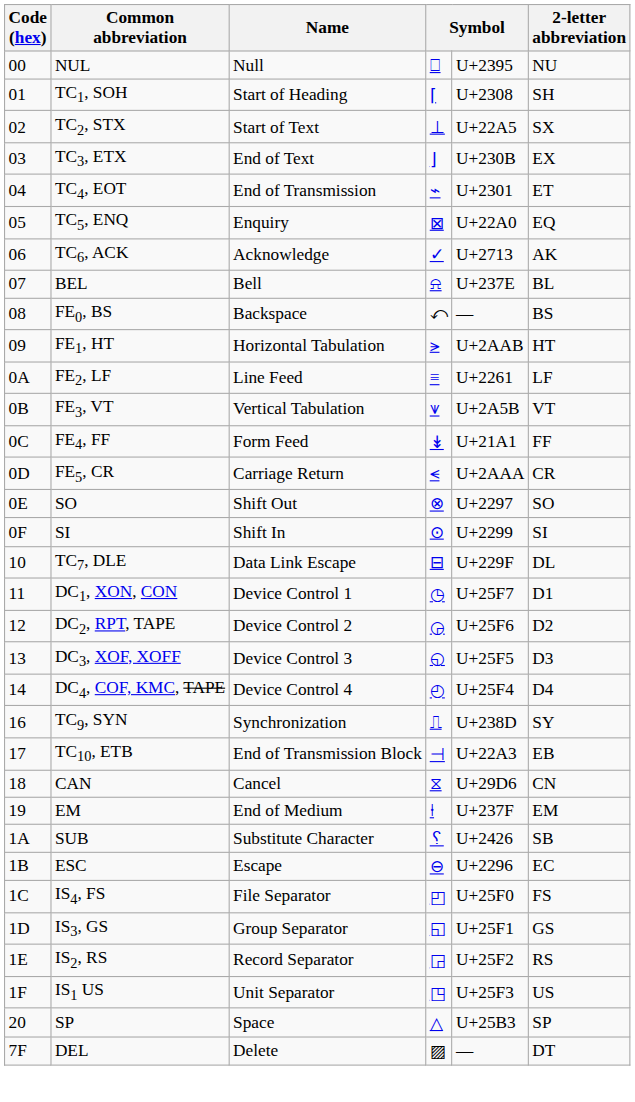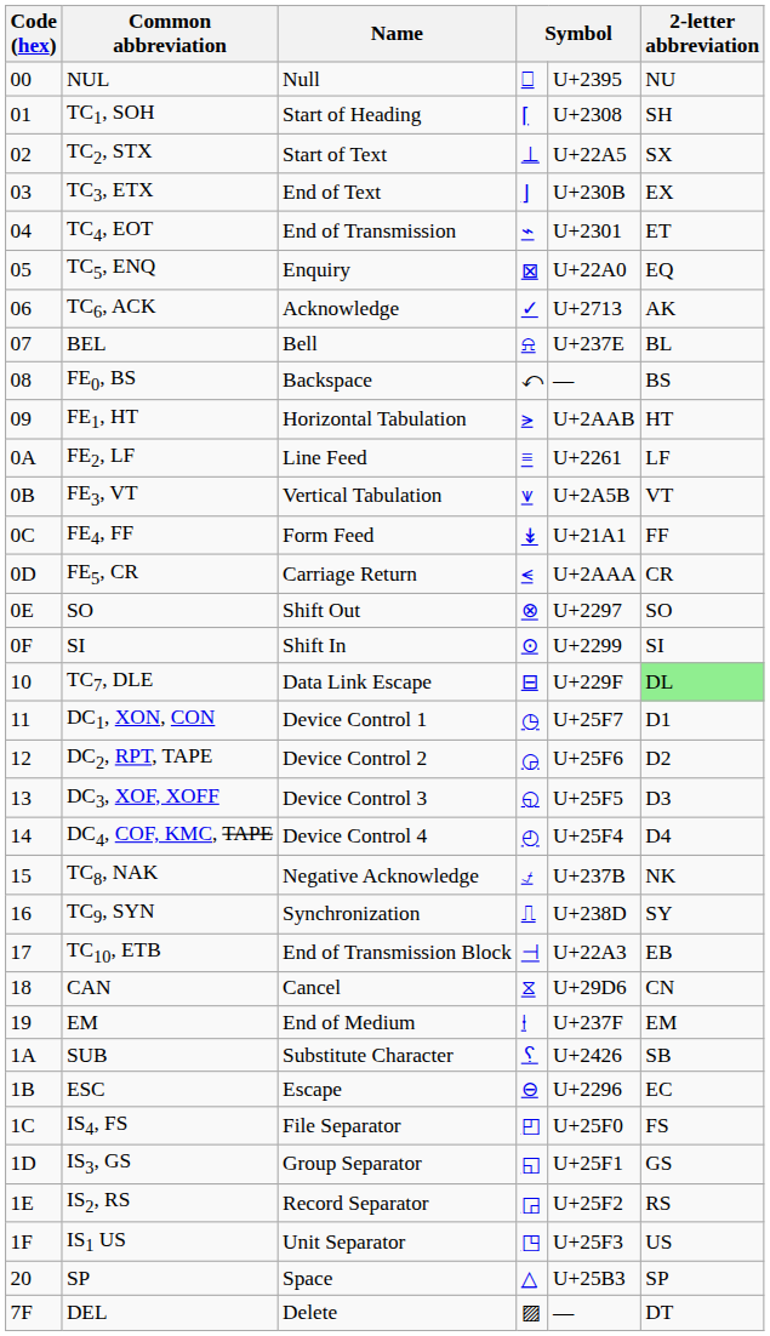 <table class="wikitable nounderlines">
 <tr>
 <th>Code<br>(<a href='#'>hex</a>)</th>
 <th>Common<br>abbreviation</th>
 <th>Name</th>
 <th colspan="2">Symbol</th>
 <th>2-letter<br>abbreviation</th>
 </tr>
 <tr>
 <td>00</td>
 <td>NUL</td>
 <td>Null</td>
 <td><a href='#'>⎕</a></td>
 <td>U+2395</td>
 <td>NU</td>
 </tr>
 <tr>
 <td>01</td>
 <td>TC<sub>1</sub>, SOH</td>
 <td>Start of Heading</td>
 <td><a href='#'>⌈</a></td>
 <td>U+2308</td>
 <td>SH</td>
 </tr>
 <tr>
 <td>02</td>
 <td>TC<sub>2</sub>, STX</td>
 <td>Start of Text</td>
 <td><a href='#'>⊥</a></td>
 <td>U+22A5</td>
 <td>SX</td>
 </tr>
 <tr>
 <td>03</td>
 <td>TC<sub>3</sub>, ETX</td>
 <td>End of Text</td>
 <td><a href='#'>⌋</a></td>
 <td>U+230B</td>
 <td>EX</td>
 </tr>
 <tr>
 <td>04</td>
 <td>TC<sub>4</sub>, EOT</td>
 <td>End of Transmission</td>
 <td><a href='#'>⌁</a></td>
 <td>U+2301</td>
 <td>ET</td>
 </tr>
 <tr>
 <td>05</td>
 <td>TC<sub>5</sub>, ENQ</td>
 <td>Enquiry</td>
 <td><a href='#'>⊠</a></td>
 <td>U+22A0</td>
 <td>EQ</td>
 </tr>
 <tr>
 <td>06</td>
 <td>TC<sub>6</sub>, ACK</td>
 <td>Acknowledge</td>
 <td><a href='#'>✓</a></td>
 <td>U+2713</td>
 <td>AK</td>
 </tr>
 <tr>
 <td>07</td>
 <td>BEL</td>
 <td>Bell</td>
 <td><a href='#'>⍾</a></td>
 <td>U+237E</td>
 <td>BL</td>
 </tr>
 <tr>
 <td>08</td>
 <td>FE<sub>0</sub>, BS</td>
 <td>Backspace</td>
 <td><span>⤺</span></td>
 <td>—</td>
 <td>BS</td>
 </tr>
 <tr>
 <td>09</td>
 <td>FE<sub>1</sub>, HT</td>
 <td>Horizontal Tabulation</td>
 <td><a href='#'>⪫</a></td>
 <td>U+2AAB</td>
 <td>HT</td>
 </tr>
 <tr>
 <td>0A</td>
 <td>FE<sub>2</sub>, LF</td>
 <td>Line Feed</td>
 <td><a href='#'>≡</a></td>
 <td>U+2261</td>
 <td>LF</td>
 </tr>
 <tr>
 <td>0B</td>
 <td>FE<sub>3</sub>, VT</td>
 <td>Vertical Tabulation</td>
 <td><a href='#'>⩛</a></td>
 <td>U+2A5B</td>
 <td>VT</td>
 </tr>
 <tr>
 <td>0C</td>
 <td>FE<sub>4</sub>, FF</td>
 <td>Form Feed</td>
 <td><a href='#'>↡</a></td>
 <td>U+21A1</td>
 <td>FF</td>
 </tr>
 <tr>
 <td>0D</td>
 <td>FE<sub>5</sub>, CR</td>
 <td>Carriage Return</td>
 <td><a href='#'>⪪</a></td>
 <td>U+2AAA</td>
 <td>CR</td>
 </tr>
 <tr>
 <td>0E</td>
 <td>SO</td>
 <td>Shift Out</td>
 <td><a href='#'>⊗</a></td>
 <td>U+2297</td>
 <td>SO</td>
 </tr>
 <tr>
 <td>0F</td>
 <td>SI</td>
 <td>Shift In</td>
 <td><a href='#'>⊙</a></td>
 <td>U+2299</td>
 <td>SI</td>
 </tr>
 <tr>
 <td>10</td>
 <td>TC<sub>7</sub>, DLE</td>
 <td>Data Link Escape</td>
 <td><a href='#'>⊟</a></td>
 <td>U+229F</td>
-<td>DL</td>
+<td style="background: lightgreen;">DL</td>
 </tr>
 <tr>
 <td>11</td>
 <td>DC<sub>1</sub>, <a href='#'>XON</a>, <a href='#'>CON</a></td>
 <td>Device Control 1</td>
 <td><a href='#'>◷</a></td>
 <td>U+25F7</td>
 <td>D1</td>
 </tr>
 <tr>
 <td>12</td>
 <td>DC<sub>2</sub>, <a href='#'>RPT</a>, TAPE</td>
 <td>Device Control 2</td>
 <td><a href='#'>◶</a></td>
 <td>U+25F6</td>
 <td>D2</td>
 </tr>
 <tr>
 <td>13</td>
 <td>DC<sub>3</sub>, <a href='#'>XOF, XOFF</a></td>
 <td>Device Control 3</td>
 <td><a href='#'>◵</a></td>
 <td>U+25F5</td>
 <td>D3</td>
 </tr>
 <tr>
 <td>14</td>
 <td>DC<sub>4</sub>, <a href='#'>COF, KMC</a>, <s>TAPE</s></td>
 <td>Device Control 4</td>
 <td><a href='#'>◴</a></td>
 <td>U+25F4</td>
 <td>D4</td>
+</tr>
+<tr>
+<td>15</td>
+<td>TC<sub>8</sub>, NAK</td>
+<td>Negative Acknowledge</td>
+<td><a href='#'>⍻</a></td>
+<td>U+237B</td>
+<td>NK</td>
 </tr>
 <tr>
 <td>16</td>
 <td>TC<sub>9</sub>, SYN</td>
 <td>Synchronization</td>
 <td><a href='#'>⎍</a></td>
 <td>U+238D</td>
 <td>SY</td>
 </tr>
 <tr>
 <td>17</td>
 <td>TC<sub>10</sub>, ETB</td>
 <td>End of Transmission Block</td>
 <td><a href='#'>⊣</a></td>
 <td>U+22A3</td>
 <td>EB</td>
 </tr>
 <tr>
 <td>18</td>
 <td>CAN</td>
 <td>Cancel</td>
 <td><a href='#'>⧖</a></td>
 <td>U+29D6</td>
 <td>CN</td>
 </tr>
 <tr>
 <td>19</td>
 <td>EM</td>
 <td>End of Medium</td>
 <td><a href='#'>⍿</a></td>
 <td>U+237F</td>
 <td>EM</td>
 </tr>
 <tr>
 <td>1A</td>
 <td>SUB</td>
 <td>Substitute Character</td>
 <td><a href='#'>␦</a></td>
 <td>U+2426</td>
 <td>SB</td>
 </tr>
 <tr>
 <td>1B</td>
 <td>ESC</td>
 <td>Escape</td>
 <td><a href='#'>⊖</a></td>
 <td>U+2296</td>
 <td>EC</td>
 </tr>
 <tr>
 <td>1C</td>
 <td>IS<sub>4</sub>, FS</td>
 <td>File Separator</td>
 <td><a href='#'>◰</a></td>
 <td>U+25F0</td>
 <td>FS</td>
 </tr>
 <tr>
 <td>1D</td>
 <td>IS<sub>3</sub>, GS</td>
 <td>Group Separator</td>
 <td><a href='#'>◱</a></td>
 <td>U+25F1</td>
 <td>GS</td>
 </tr>
 <tr>
 <td>1E</td>
 <td>IS<sub>2</sub>, RS</td>
 <td>Record Separator</td>
 <td><a href='#'>◲</a></td>
 <td>U+25F2</td>
 <td>RS</td>
 </tr>
 <tr>
 <td>1F</td>
 <td>IS<sub>1</sub> US</td>
 <td>Unit Separator</td>
 <td><a href='#'>◳</a></td>
 <td>U+25F3</td>
 <td>US</td>
 </tr>
 <tr>
 <td>20</td>
 <td>SP</td>
 <td>Space</td>
 <td><a href='#'>△</a></td>
 <td>U+25B3</td>
 <td>SP</td>
 </tr>
 <tr>
 <td>7F</td>
 <td>DEL</td>
 <td>Delete</td>
 <td><span><span>▨</span></span></td>
 <td>—</td>
 <td>DT</td>
 </tr>
 </table>
